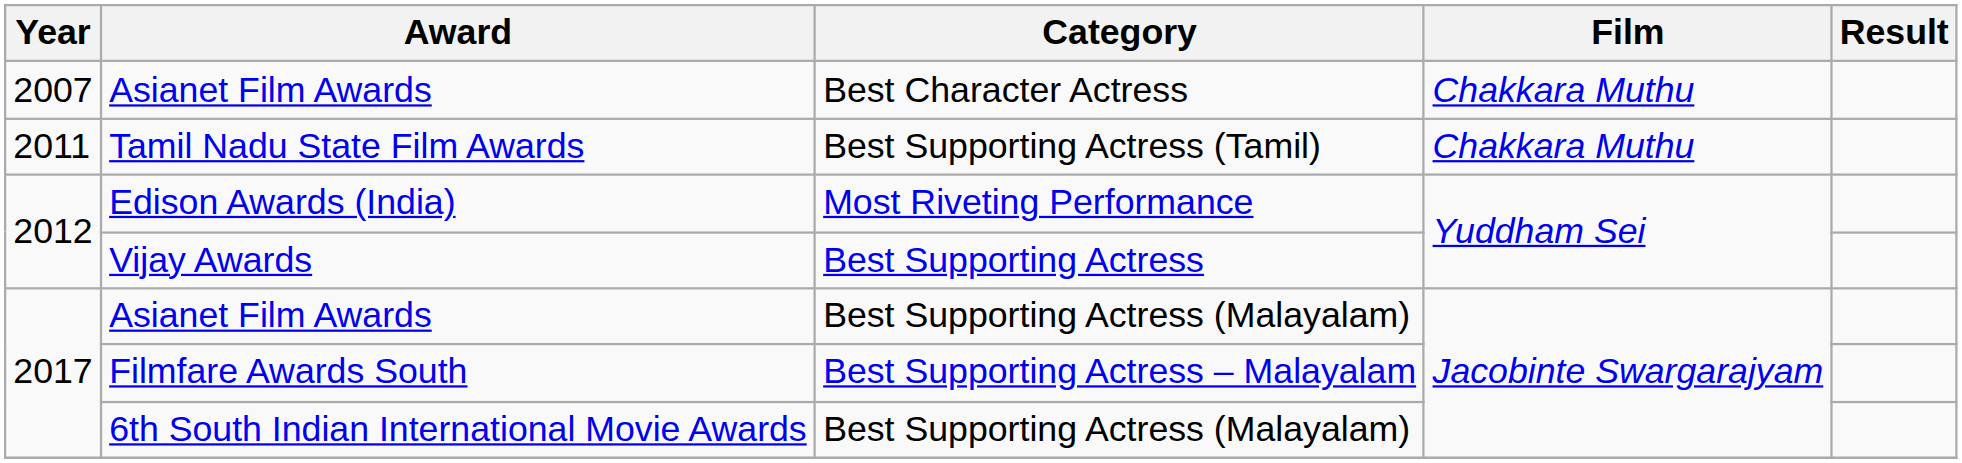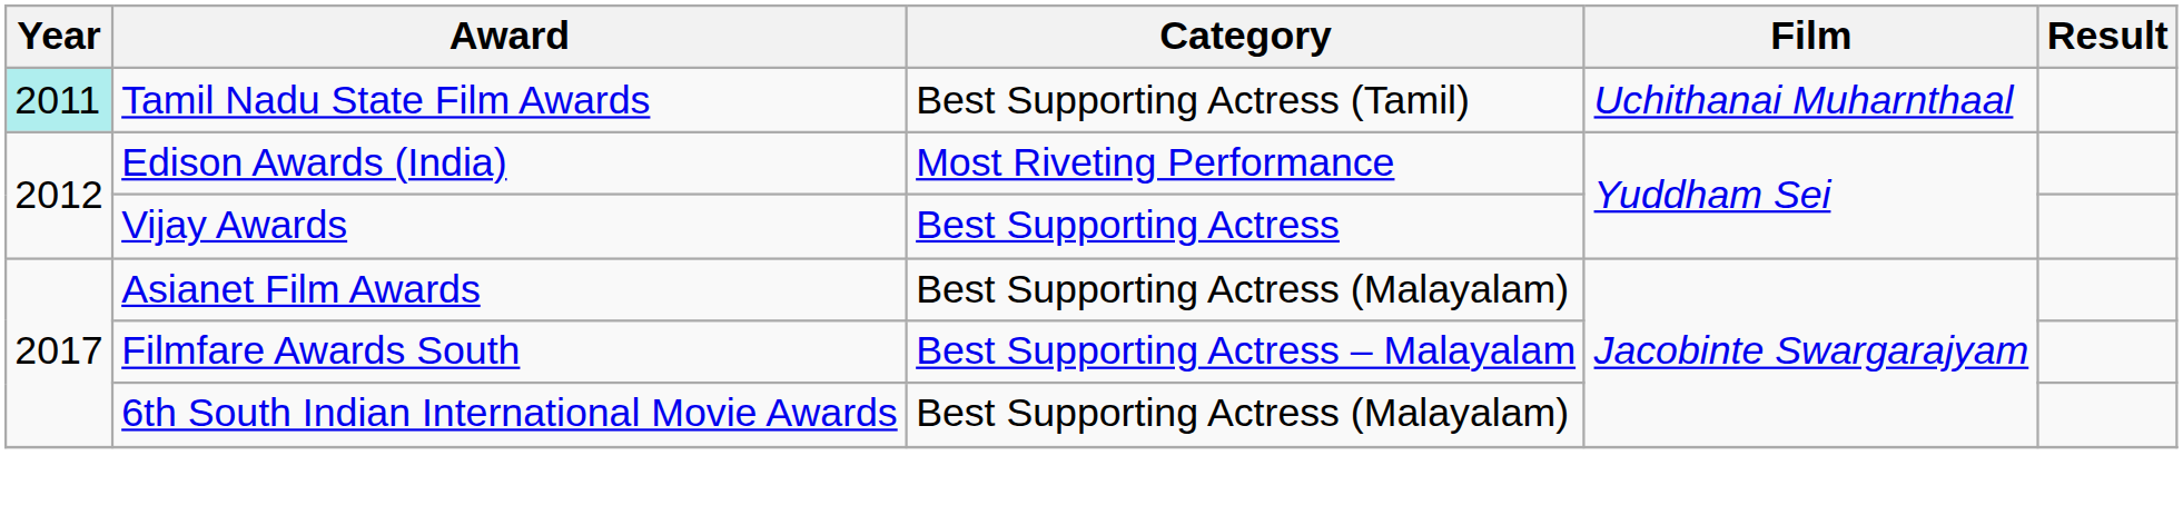 <table class="wikitable sortable">
 <tr>
 <th>Year</th>
 <th>Award</th>
 <th>Category</th>
 <th>Film</th>
 <th>Result</th>
 </tr>
 <tr>
-<td>2007</td>
-<td><a href='#'>Asianet Film Awards</a></td>
-<td>Best Character Actress</td>
-<td><em><a href='#'>Chakkara Muthu</a></em></td>
-<td></td>
-</tr>
-<tr>
-<td>2011</td>
+<td style="background: paleturquoise;">2011</td>
 <td><a href='#'>Tamil Nadu State Film Awards</a></td>
 <td>Best Supporting Actress (Tamil)</td>
-<td><em><a href='#'>Chakkara Muthu</a></em></td>
+<td><em><a href='#'>Uchithanai Muharnthaal</a></em></td>
 <td></td>
 </tr>
 <tr>
 <td rowspan =2>2012</td>
 <td><a href='#'>Edison Awards (India)</a></td>
 <td><a href='#'>Most Riveting Performance</a></td>
 <td rowspan =2><em><a href='#'>Yuddham Sei</a></em></td>
 <td></td>
 </tr>
 <tr>
 <td><a href='#'>Vijay Awards</a></td>
 <td><a href='#'>Best Supporting Actress</a></td>
 <td></td>
 </tr>
 <tr>
 <td rowspan=3>2017</td>
 <td><a href='#'>Asianet Film Awards</a></td>
 <td>Best Supporting Actress (Malayalam)</td>
 <td rowspan="3"><em><a href='#'>Jacobinte Swargarajyam</a></em></td>
 <td></td>
 </tr>
 <tr>
 <td><a href='#'>Filmfare Awards South</a></td>
 <td><a href='#'>Best Supporting Actress – Malayalam</a></td>
 <td></td>
 </tr>
 <tr>
 <td><a href='#'>6th South Indian International Movie Awards</a></td>
 <td>Best Supporting Actress (Malayalam)</td>
 <td></td>
 </tr>
 <tr>
 </tr>
 </table>
